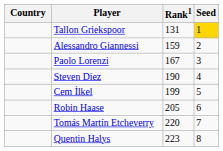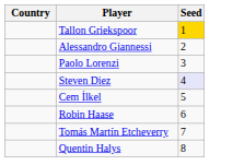 <table class="sortable wikitable">
 <tr>
 <th width="70">Country</th>
 <th width="175">Player</th>
-<th>Rank<sup>1</sup></th>
 <th>Seed</th>
 </tr>
 <tr>
 <td></td>
 <td><a href='#'>Tallon Griekspoor</a></td>
-<td>131</td>
 <td style="background: gold;">1</td>
 </tr>
 <tr>
 <td></td>
 <td><a href='#'>Alessandro Giannessi</a></td>
-<td>159</td>
 <td>2</td>
 </tr>
 <tr>
 <td></td>
 <td><a href='#'>Paolo Lorenzi</a></td>
-<td>167</td>
 <td>3</td>
 </tr>
 <tr>
 <td></td>
 <td><a href='#'>Steven Diez</a></td>
-<td>190</td>
-<td>4</td>
+<td style="background: lavender;">4</td>
 </tr>
 <tr>
 <td></td>
 <td><a href='#'>Cem İlkel</a></td>
-<td>199</td>
 <td>5</td>
 </tr>
 <tr>
 <td></td>
 <td><a href='#'>Robin Haase</a></td>
-<td>205</td>
 <td>6</td>
 </tr>
 <tr>
 <td></td>
 <td><a href='#'>Tomás Martín Etcheverry</a></td>
-<td>220</td>
 <td>7</td>
 </tr>
 <tr>
 <td></td>
 <td><a href='#'>Quentin Halys</a></td>
-<td>223</td>
 <td>8</td>
 </tr>
 </table>
